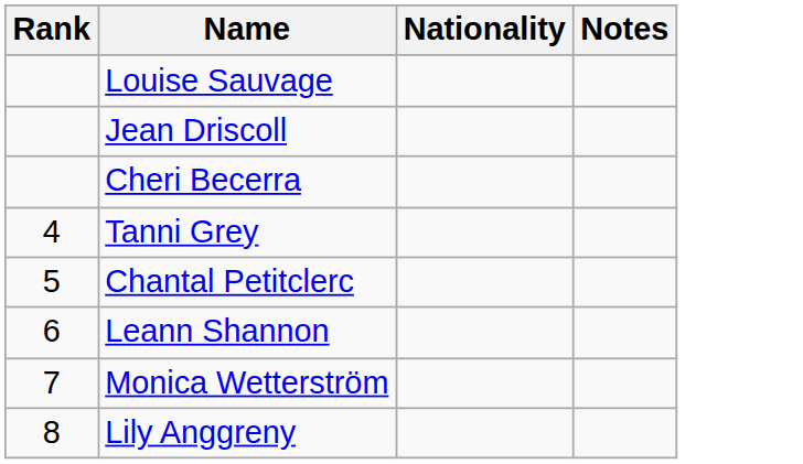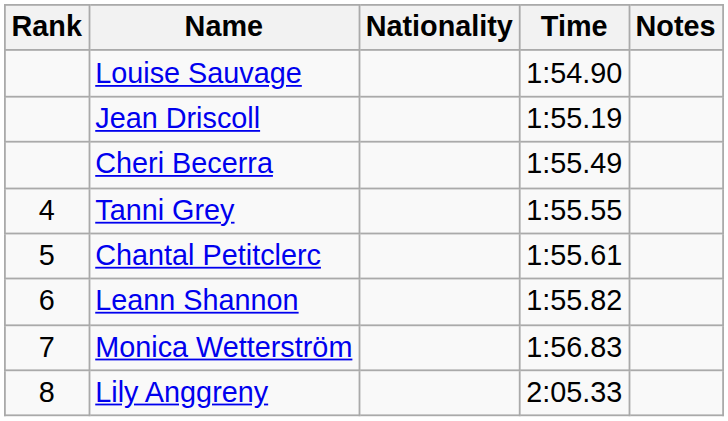 <table class="wikitable sortable" style="text-align:center">
 <tr>
 <th>Rank</th>
 <th>Name</th>
 <th>Nationality</th>
+<th>Time</th>
 <th>Notes</th>
 </tr>
 <tr>
 <td></td>
 <td align=left><a href='#'>Louise Sauvage</a></td>
 <td align=left></td>
+<td>1:54.90</td>
 <td></td>
 </tr>
 <tr>
 <td></td>
 <td align=left><a href='#'>Jean Driscoll</a></td>
 <td align=left></td>
+<td>1:55.19</td>
 <td></td>
 </tr>
 <tr>
 <td></td>
 <td align=left><a href='#'>Cheri Becerra</a></td>
 <td align=left></td>
+<td>1:55.49</td>
 <td></td>
 </tr>
 <tr>
 <td>4</td>
 <td align=left><a href='#'>Tanni Grey</a></td>
 <td align=left></td>
+<td>1:55.55</td>
 <td></td>
 </tr>
 <tr>
 <td>5</td>
 <td align=left><a href='#'>Chantal Petitclerc</a></td>
 <td align=left></td>
+<td>1:55.61</td>
 <td></td>
 </tr>
 <tr>
 <td>6</td>
 <td align=left><a href='#'>Leann Shannon</a></td>
 <td align=left></td>
+<td>1:55.82</td>
 <td></td>
 </tr>
 <tr>
 <td>7</td>
 <td align=left><a href='#'>Monica Wetterström</a></td>
 <td align=left></td>
+<td>1:56.83</td>
 <td></td>
 </tr>
 <tr>
 <td>8</td>
 <td align=left><a href='#'>Lily Anggreny</a></td>
 <td align=left></td>
+<td>2:05.33</td>
 <td></td>
 </tr>
 </table>
